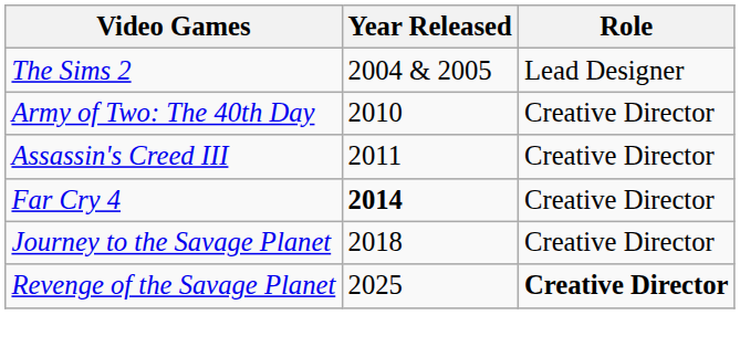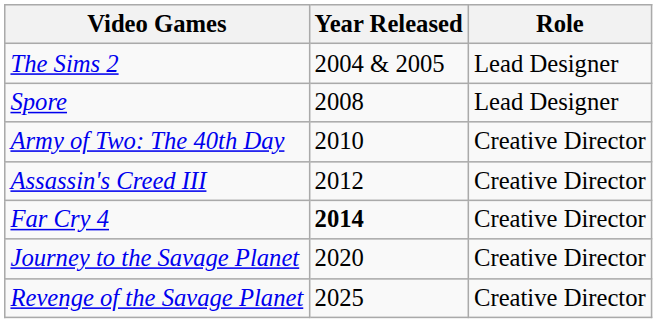 <table class="wikitable">
 <tr>
 <th>Video Games</th>
 <th>Year Released</th>
 <th>Role</th>
 </tr>
 <tr>
 <td><em><a href='#'>The Sims 2</a></em></td>
 <td>2004 & 2005</td>
 <td>Lead Designer</td>
 </tr>
 <tr>
+<td><em><a href='#'>Spore</a></em></td>
+<td>2008</td>
+<td>Lead Designer</td>
+</tr>
+<tr>
 <td><em><a href='#'>Army of Two: The 40th Day</a></em></td>
 <td>2010</td>
 <td>Creative Director</td>
 </tr>
 <tr>
 <td><em><a href='#'>Assassin's Creed III</a></em></td>
-<td>2011</td>
+<td>2012</td>
 <td>Creative Director</td>
 </tr>
 <tr>
 <td><em><a href='#'>Far Cry 4</a></em></td>
 <td><strong>2014</strong></td>
 <td>Creative Director</td>
 </tr>
 <tr>
 <td><em><a href='#'>Journey to the Savage Planet</a></em></td>
-<td>2018</td>
+<td>2020</td>
 <td>Creative Director</td>
 </tr>
 <tr>
 <td><em><a href='#'>Revenge of the Savage Planet</a></em></td>
 <td>2025</td>
-<td><strong>Creative Director</strong></td>
+<td>Creative Director</td>
 </tr>
 </table>
